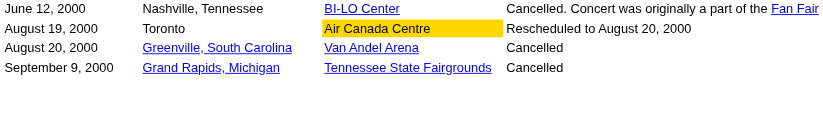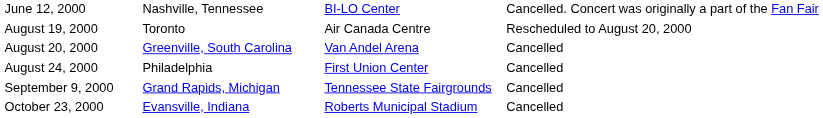 <table cellpadding="2" style="border:0 solid darkgrey; font-size:90%">
 <tr>
 <th style="width:150px;"></th>
 <th style="width:200px;"></th>
 <th style="width:200px;"></th>
 <th style="width:700px;"></th>
 </tr>
 <tr border="0">
 </tr>
 <tr>
 <td>June 12, 2000</td>
 <td>Nashville, Tennessee</td>
 <td><a href='#'>BI-LO Center</a></td>
 <td>Cancelled. Concert was originally a part of the <a href='#'>Fan Fair</a></td>
 </tr>
 <tr>
 <td>August 19, 2000</td>
 <td>Toronto</td>
-<td style="background: gold;">Air Canada Centre</td>
+<td>Air Canada Centre</td>
 <td>Rescheduled to August 20, 2000</td>
 </tr>
 <tr>
 <td>August 20, 2000</td>
 <td><a href='#'>Greenville, South Carolina</a></td>
 <td><a href='#'>Van Andel Arena</a></td>
 <td>Cancelled</td>
 </tr>
 <tr>
+<td>August 24, 2000</td>
+<td>Philadelphia</td>
+<td><a href='#'>First Union Center</a></td>
+<td>Cancelled</td>
+</tr>
+<tr>
 <td>September 9, 2000</td>
 <td><a href='#'>Grand Rapids, Michigan</a></td>
 <td><a href='#'>Tennessee State Fairgrounds</a></td>
 <td>Cancelled</td>
 </tr>
 <tr>
+<td>October 23, 2000</td>
+<td><a href='#'>Evansville, Indiana</a></td>
+<td><a href='#'>Roberts Municipal Stadium</a></td>
+<td>Cancelled</td>
+</tr>
+<tr>
 </tr>
 </table>
